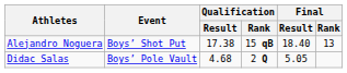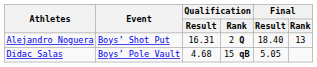 <table class="wikitable" border="1" style="font-size:90%">
 <tr>
 <th rowspan=2>Athletes</th>
 <th rowspan=2>Event</th>
 <th colspan=2>Qualification</th>
 <th colspan=2>Final</th>
 </tr>
 <tr>
 <th>Result</th>
 <th>Rank</th>
 <th>Result</th>
 <th>Rank</th>
 </tr>
 <tr>
 <td><a href='#'>Alejandro Noguera</a></td>
 <td><a href='#'>Boys’ Shot Put</a></td>
-<td align=center>17.38</td>
-<td align=center>15 <strong>qB</strong></td>
+<td align=center>16.31</td>
+<td align=center>2 <strong>Q</strong></td>
 <td align=center>18.40</td>
 <td align=center>13</td>
 </tr>
 <tr>
 <td><a href='#'>Didac Salas</a></td>
 <td><a href='#'>Boys’ Pole Vault</a></td>
 <td align=center>4.68</td>
-<td align=center>2 <strong>Q</strong></td>
+<td align=center>15 <strong>qB</strong></td>
 <td align=center>5.05</td>
 <td align=center></td>
 </tr>
 </table>
